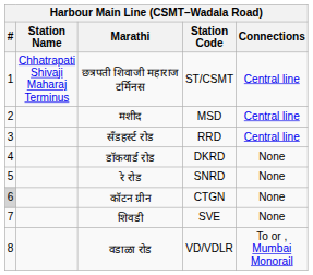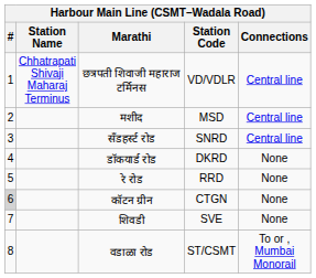 <table class="wikitable sortable" style="text-align:center; width:50%;">
 <tr>
 <th colspan="5"><span><strong>Harbour Main Line (CSMT–Wadala Road)</strong></span></th>
 </tr>
 <tr>
 <th style="width:1%;">#</th>
 <th style="width:5%;">Station Name</th>
 <th>Marathi</th>
 <th style="width:1%;">Station Code</th>
 <th style="width:5%;">Connections</th>
 </tr>
 <tr>
 <td>1</td>
 <td><a href='#'>Chhatrapati Shivaji Maharaj Terminus</a></td>
 <td>छत्रपती शिवाजी महाराज टर्मिनस</td>
-<td>ST/CSMT</td>
+<td>VD/VDLR</td>
 <td><a href='#'>Central line</a></td>
 </tr>
 <tr>
 <td>2</td>
 <td></td>
 <td>मशीद</td>
 <td>MSD</td>
 <td><a href='#'>Central line</a></td>
 </tr>
 <tr>
 <td>3</td>
 <td></td>
 <td>सॅंडहर्स्ट रोड</td>
-<td>RRD</td>
+<td>SNRD</td>
 <td><a href='#'>Central line</a></td>
 </tr>
 <tr>
 <td>4</td>
 <td></td>
 <td>डॉकयार्ड रोड</td>
 <td>DKRD</td>
 <td>None</td>
 </tr>
 <tr>
 <td>5</td>
 <td></td>
 <td>रे रोड</td>
-<td>SNRD</td>
+<td>RRD</td>
 <td>None</td>
 </tr>
 <tr>
 <td style="background: lightgrey;">6</td>
 <td></td>
 <td>कॉटन ग्रीन</td>
 <td>CTGN</td>
 <td>None</td>
 </tr>
 <tr>
 <td>7</td>
 <td></td>
 <td>शिवडी</td>
 <td>SVE</td>
 <td>None</td>
 </tr>
 <tr>
 <td>8</td>
 <td></td>
 <td>वडाळा रोड</td>
-<td>VD/VDLR</td>
+<td>ST/CSMT</td>
 <td>To  or , <a href='#'>Mumbai Monorail</a></td>
 </tr>
 </table>
